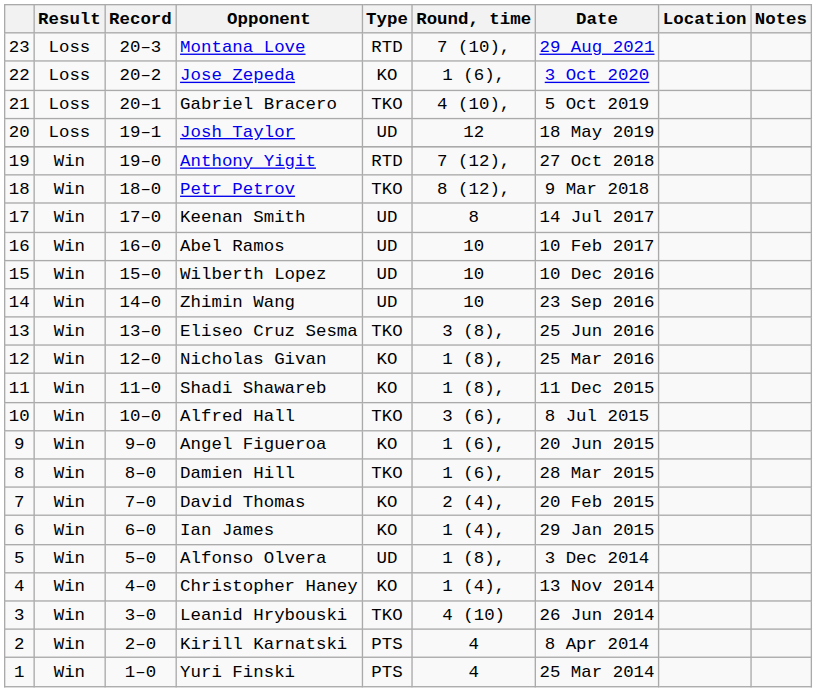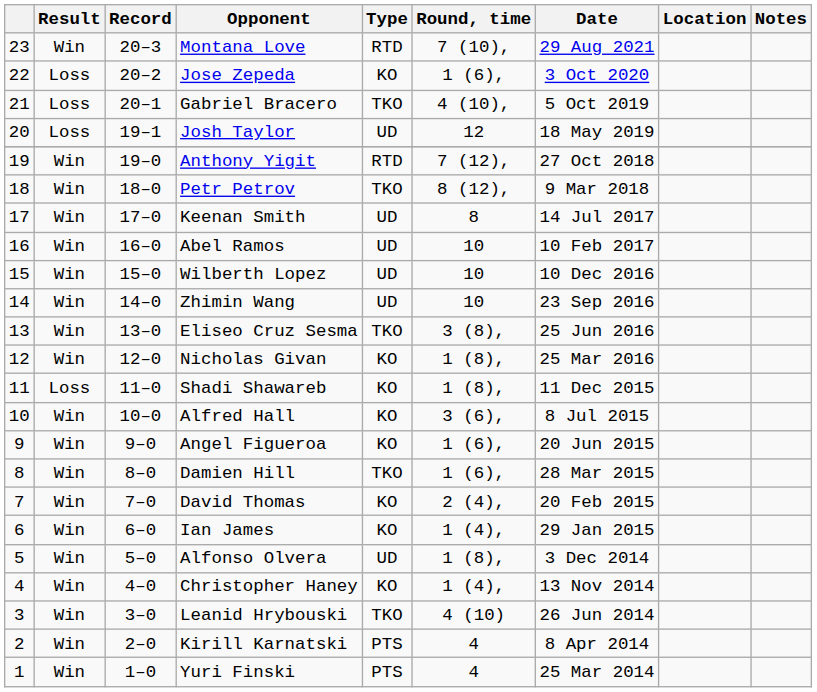 <table class="wikitable" style="text-align:center">
 <tr>
 <th></th>
 <th>Result</th>
 <th>Record</th>
 <th>Opponent</th>
 <th>Type</th>
 <th>Round, time</th>
 <th>Date</th>
 <th>Location</th>
 <th>Notes</th>
 </tr>
 <tr>
 <td>23</td>
-<td>Loss</td>
+<td>Win</td>
 <td>20–3</td>
 <td style="text-align:left;"><a href='#'>Montana Love</a></td>
 <td>RTD</td>
 <td>7 (10), </td>
 <td><a href='#'>29 Aug 2021</a></td>
 <td style="text-align:left;"></td>
 <td></td>
 </tr>
 <tr>
 <td>22</td>
 <td>Loss</td>
 <td>20–2</td>
 <td align=left><a href='#'>Jose Zepeda</a></td>
 <td>KO</td>
 <td>1 (6), </td>
 <td><a href='#'>3 Oct 2020</a></td>
 <td align=left></td>
 <td align=left></td>
 </tr>
 <tr>
 <td>21</td>
 <td>Loss</td>
 <td>20–1</td>
 <td align=left>Gabriel Bracero</td>
 <td>TKO</td>
 <td>4 (10), </td>
 <td>5 Oct 2019</td>
 <td align=left></td>
 <td align=left></td>
 </tr>
 <tr>
 <td>20</td>
 <td>Loss</td>
 <td>19–1</td>
 <td align=left><a href='#'>Josh Taylor</a></td>
 <td>UD</td>
 <td>12</td>
 <td>18 May 2019</td>
 <td align=left></td>
 <td align=left></td>
 </tr>
 <tr>
 </tr>
 <tr>
 <td>19</td>
 <td>Win</td>
 <td>19–0</td>
 <td align=left><a href='#'>Anthony Yigit</a></td>
 <td>RTD</td>
 <td>7 (12), </td>
 <td>27 Oct 2018</td>
 <td align=left></td>
 <td align=left></td>
 </tr>
 <tr>
 <td>18</td>
 <td>Win</td>
 <td>18–0</td>
 <td align=left><a href='#'>Petr Petrov</a></td>
 <td>TKO</td>
 <td>8 (12), </td>
 <td>9 Mar 2018</td>
 <td align=left></td>
 <td></td>
 </tr>
 <tr>
 <td>17</td>
 <td>Win</td>
 <td>17–0</td>
 <td align=left>Keenan Smith</td>
 <td>UD</td>
 <td>8</td>
 <td>14 Jul 2017</td>
 <td align=left></td>
 <td></td>
 </tr>
 <tr>
 <td>16</td>
 <td>Win</td>
 <td>16–0</td>
 <td align=left>Abel Ramos</td>
 <td>UD</td>
 <td>10</td>
 <td>10 Feb 2017</td>
 <td align=left></td>
 <td align=left></td>
 </tr>
 <tr>
 <td>15</td>
 <td>Win</td>
 <td>15–0</td>
 <td align=left>Wilberth Lopez</td>
 <td>UD</td>
 <td>10</td>
 <td>10 Dec 2016</td>
 <td align=left></td>
 <td></td>
 </tr>
 <tr>
 <td>14</td>
 <td>Win</td>
 <td>14–0</td>
 <td align=left>Zhimin Wang</td>
 <td>UD</td>
 <td>10</td>
 <td>23 Sep 2016</td>
 <td align=left></td>
 <td align=left></td>
 </tr>
 <tr>
 <td>13</td>
 <td>Win</td>
 <td>13–0</td>
 <td align=left>Eliseo Cruz Sesma</td>
 <td>TKO</td>
 <td>3 (8), </td>
 <td>25 Jun 2016</td>
 <td align=left></td>
 <td></td>
 </tr>
 <tr>
 <td>12</td>
 <td>Win</td>
 <td>12–0</td>
 <td align=left>Nicholas Givan</td>
 <td>KO</td>
 <td>1 (8), </td>
 <td>25 Mar 2016</td>
 <td align=left></td>
 <td align=left></td>
 </tr>
 <tr>
 <td>11</td>
-<td>Win</td>
+<td>Loss</td>
 <td>11–0</td>
 <td align=left>Shadi Shawareb</td>
 <td>KO</td>
 <td>1 (8), </td>
 <td>11 Dec 2015</td>
 <td align=left></td>
 <td></td>
 </tr>
 <tr>
 <td>10</td>
 <td>Win</td>
 <td>10–0</td>
 <td align=left>Alfred Hall</td>
-<td>TKO</td>
+<td>KO</td>
 <td>3 (6), </td>
 <td>8 Jul 2015</td>
 <td align=left></td>
 <td></td>
 </tr>
 <tr>
 <td>9</td>
 <td>Win</td>
 <td>9–0</td>
 <td align=left>Angel Figueroa</td>
 <td>KO</td>
 <td>1 (6), </td>
 <td>20 Jun 2015</td>
 <td align=left></td>
 <td></td>
 </tr>
 <tr>
 <td>8</td>
 <td>Win</td>
 <td>8–0</td>
 <td align=left>Damien Hill</td>
 <td>TKO</td>
 <td>1 (6), </td>
 <td>28 Mar 2015</td>
 <td align=left></td>
 <td></td>
 </tr>
 <tr>
 <td>7</td>
 <td>Win</td>
 <td>7–0</td>
 <td align=left>David Thomas</td>
 <td>KO</td>
 <td>2 (4), </td>
 <td>20 Feb 2015</td>
 <td align=left></td>
 <td></td>
 </tr>
 <tr>
 <td>6</td>
 <td>Win</td>
 <td>6–0</td>
 <td align=left>Ian James</td>
 <td>KO</td>
 <td>1 (4), </td>
 <td>29 Jan 2015</td>
 <td align=left></td>
 <td></td>
 </tr>
 <tr>
 <td>5</td>
 <td>Win</td>
 <td>5–0</td>
 <td align=left>Alfonso Olvera</td>
 <td>UD</td>
 <td>1 (8), </td>
 <td>3 Dec 2014</td>
 <td align=left></td>
 <td></td>
 </tr>
 <tr>
 <td>4</td>
 <td>Win</td>
 <td>4–0</td>
 <td align=left>Christopher Haney</td>
 <td>KO</td>
 <td>1 (4), </td>
 <td>13 Nov 2014</td>
 <td align=left></td>
 <td></td>
 </tr>
 <tr>
 <td>3</td>
 <td>Win</td>
 <td>3–0</td>
 <td align=left>Leanid Hrybouski</td>
 <td>TKO</td>
 <td>4 (10)</td>
 <td>26 Jun 2014</td>
 <td align=left></td>
 <td align=left></td>
 </tr>
 <tr>
 <td>2</td>
 <td>Win</td>
 <td>2–0</td>
 <td align=left>Kirill Karnatski</td>
 <td>PTS</td>
 <td>4</td>
 <td>8 Apr 2014</td>
 <td align=left></td>
 <td></td>
 </tr>
 <tr>
 <td>1</td>
 <td>Win</td>
 <td>1–0</td>
 <td align=left>Yuri Finski</td>
 <td>PTS</td>
 <td>4</td>
 <td>25 Mar 2014</td>
 <td align=left></td>
 <td></td>
 </tr>
 </table>
